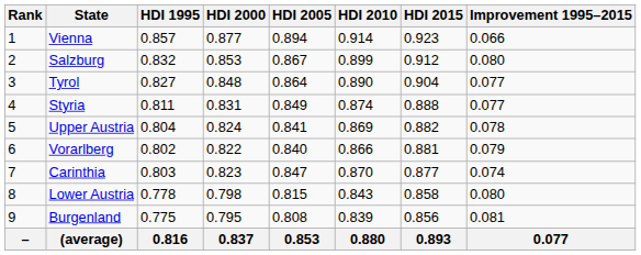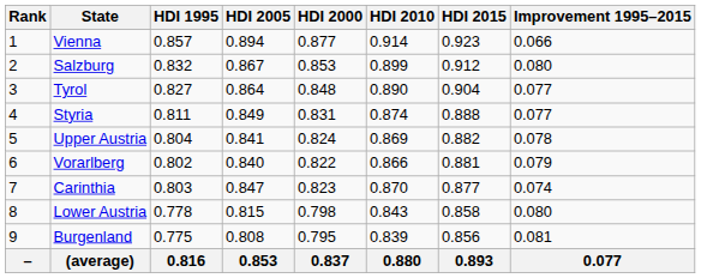 <table class="wikitable sortable">
 <tr>
 <th>Rank</th>
 <th>State</th>
 <th>HDI 1995</th>
+<th>HDI 2005</th>
 <th>HDI 2000</th>
-<th>HDI 2005</th>
 <th>HDI 2010</th>
 <th>HDI 2015</th>
 <th>Improvement 1995–2015</th>
 </tr>
 <tr>
 <td>1</td>
 <td><a href='#'>Vienna</a></td>
 <td>0.857</td>
+<td>0.894</td>
 <td>0.877</td>
-<td>0.894</td>
 <td>0.914</td>
 <td>0.923</td>
 <td> 0.066</td>
 </tr>
 <tr>
 <td>2</td>
 <td><a href='#'>Salzburg</a></td>
 <td>0.832</td>
+<td>0.867</td>
 <td>0.853</td>
-<td>0.867</td>
 <td>0.899</td>
 <td>0.912</td>
 <td> 0.080</td>
 </tr>
 <tr>
 <td>3</td>
 <td><a href='#'>Tyrol</a></td>
 <td>0.827</td>
+<td>0.864</td>
 <td>0.848</td>
-<td>0.864</td>
 <td>0.890</td>
 <td>0.904</td>
 <td> 0.077</td>
 </tr>
 <tr>
 <td>4</td>
 <td><a href='#'>Styria</a></td>
 <td>0.811</td>
+<td>0.849</td>
 <td>0.831</td>
-<td>0.849</td>
 <td>0.874</td>
 <td>0.888</td>
 <td> 0.077</td>
 </tr>
 <tr>
 <td>5</td>
 <td><a href='#'>Upper Austria</a></td>
 <td>0.804</td>
+<td>0.841</td>
 <td>0.824</td>
-<td>0.841</td>
 <td>0.869</td>
 <td>0.882</td>
 <td> 0.078</td>
 </tr>
 <tr>
 <td>6</td>
 <td><a href='#'>Vorarlberg</a></td>
 <td>0.802</td>
+<td>0.840</td>
 <td>0.822</td>
-<td>0.840</td>
 <td>0.866</td>
 <td>0.881</td>
 <td> 0.079</td>
 </tr>
 <tr>
 <td>7</td>
 <td><a href='#'>Carinthia</a></td>
 <td>0.803</td>
+<td>0.847</td>
 <td>0.823</td>
-<td>0.847</td>
 <td>0.870</td>
 <td>0.877</td>
 <td> 0.074</td>
 </tr>
 <tr>
 <td>8</td>
 <td><a href='#'>Lower Austria</a></td>
 <td>0.778</td>
+<td>0.815</td>
 <td>0.798</td>
-<td>0.815</td>
 <td>0.843</td>
 <td>0.858</td>
 <td> 0.080</td>
 </tr>
 <tr>
 <td>9</td>
 <td><a href='#'>Burgenland</a></td>
 <td>0.775</td>
+<td>0.808</td>
 <td>0.795</td>
-<td>0.808</td>
 <td>0.839</td>
 <td>0.856</td>
 <td> 0.081</td>
 </tr>
 <tr>
 <th>–</th>
 <th> (average)</th>
 <th>0.816</th>
+<th>0.853</th>
 <th>0.837</th>
-<th>0.853</th>
 <th>0.880</th>
 <th>0.893</th>
 <th> 0.077</th>
 </tr>
 </table>
